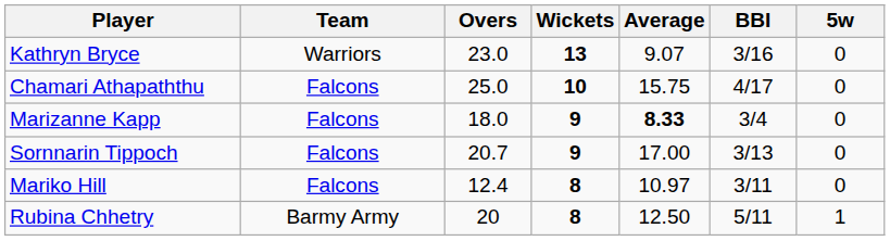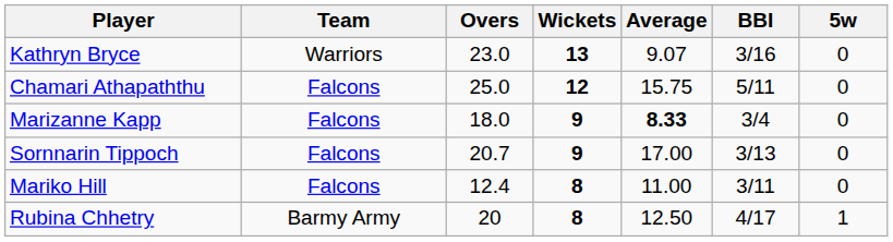 <table class="wikitable" style="text-align:center">
 <tr>
 <th width=175>Player</th>
 <th width=150>Team</th>
 <th width=60>Overs</th>
 <th width=60>Wickets</th>
 <th width=60>Average</th>
 <th width=60>BBI</th>
 <th width=60>5w</th>
 </tr>
 <tr>
 <td style="text-align:left"> <a href='#'>Kathryn Bryce</a></td>
 <td>Warriors</td>
 <td>23.0</td>
 <td><strong>13</strong></td>
 <td>9.07</td>
 <td>3/16</td>
 <td>0</td>
 </tr>
 <tr>
 <td style="text-align:left"> <a href='#'>Chamari Athapaththu</a></td>
 <td><a href='#'>Falcons</a></td>
 <td>25.0</td>
-<td><strong>10</strong></td>
+<td><strong>12</strong></td>
 <td>15.75</td>
-<td>4/17</td>
+<td>5/11</td>
 <td>0</td>
 </tr>
 <tr>
 <td style="text-align:left"> <a href='#'>Marizanne Kapp</a></td>
 <td><a href='#'>Falcons</a></td>
 <td>18.0</td>
 <td><strong>9</strong></td>
 <td><strong>8.33</strong></td>
 <td>3/4</td>
 <td>0</td>
 </tr>
 <tr>
 <td style="text-align:left"> <a href='#'>Sornnarin Tippoch</a></td>
 <td><a href='#'>Falcons</a></td>
 <td>20.7</td>
 <td><strong>9</strong></td>
 <td>17.00</td>
 <td>3/13</td>
 <td>0</td>
 </tr>
 <tr>
 <td style="text-align:left"> <a href='#'>Mariko Hill</a></td>
 <td><a href='#'>Falcons</a></td>
 <td>12.4</td>
 <td><strong>8</strong></td>
-<td>10.97</td>
+<td>11.00</td>
 <td>3/11</td>
 <td>0</td>
 </tr>
 <tr>
 <td style="text-align:left"> <a href='#'>Rubina Chhetry</a></td>
 <td>Barmy Army</td>
 <td>20</td>
 <td><strong>8</strong></td>
 <td>12.50</td>
-<td>5/11</td>
+<td>4/17</td>
 <td>1</td>
 </tr>
 </table>
